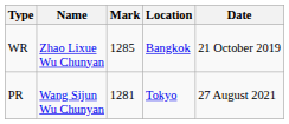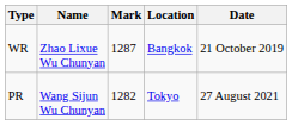 <table class="wikitable">
 <tr>
 <th colspan="1">Type</th>
 <th colspan="1">Name</th>
 <th colspan="1">Mark</th>
 <th colspan="1">Location</th>
 <th colspan="1">Date</th>
 </tr>
 <tr>
 <td><abbr>WR</abbr></td>
 <td><br><a href='#'>Zhao Lixue</a><br><a href='#'>Wu Chunyan</a></td>
-<td>1285</td>
+<td>1287</td>
 <td><a href='#'>Bangkok</a></td>
 <td>21 October 2019</td>
 </tr>
 <tr>
 <td><abbr>PR</abbr></td>
 <td><br><a href='#'>Wang Sijun</a> <br><a href='#'>Wu Chunyan</a></td>
-<td>1281</td>
+<td>1282</td>
 <td><a href='#'>Tokyo</a></td>
 <td>27 August 2021</td>
 </tr>
 </table>
